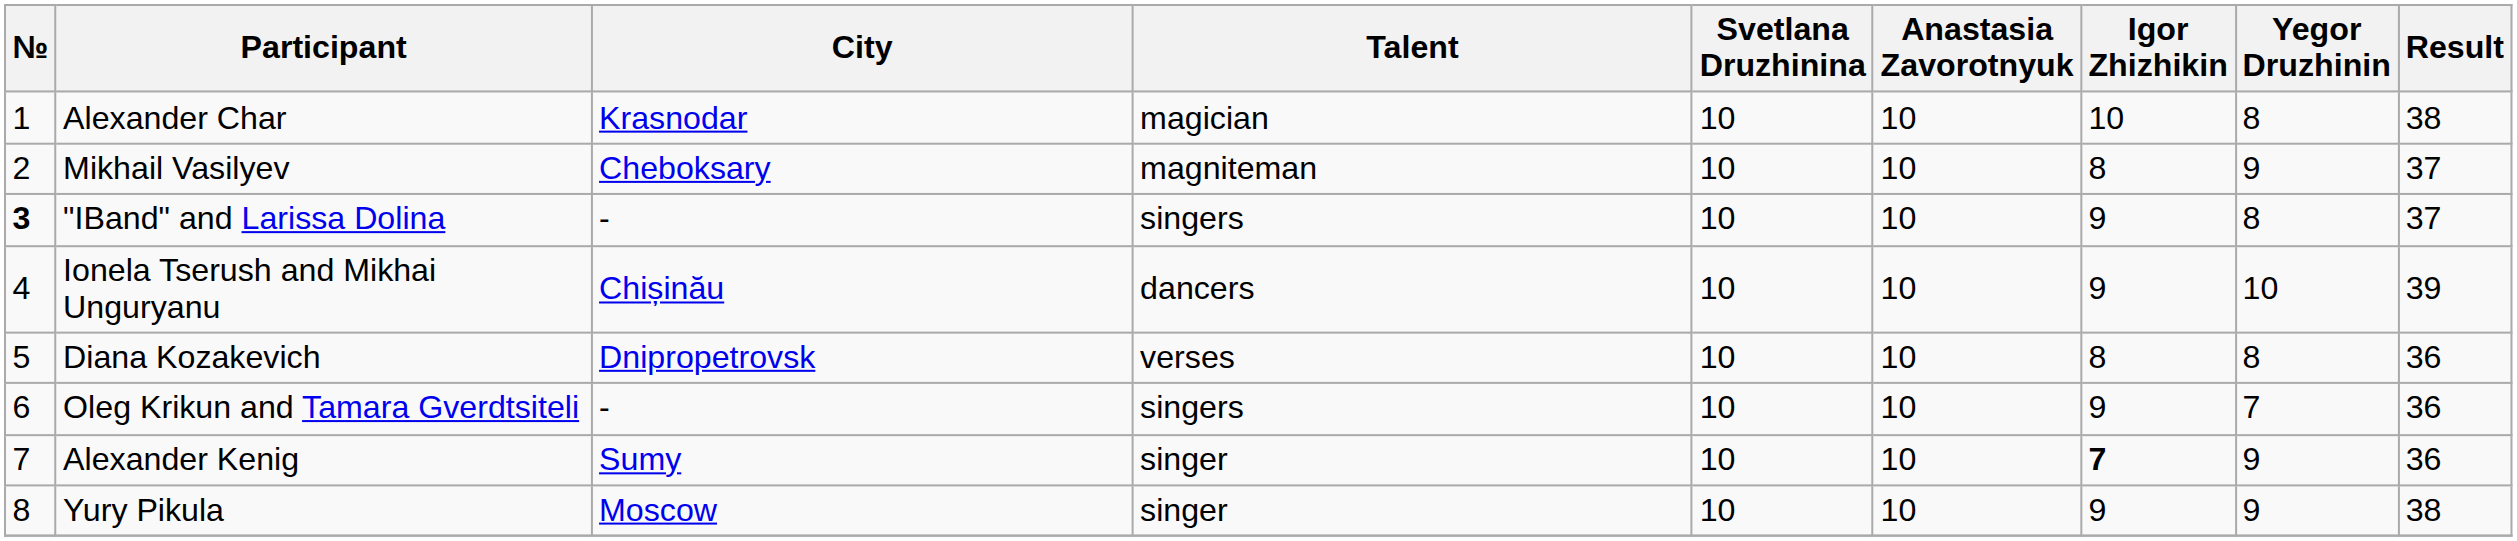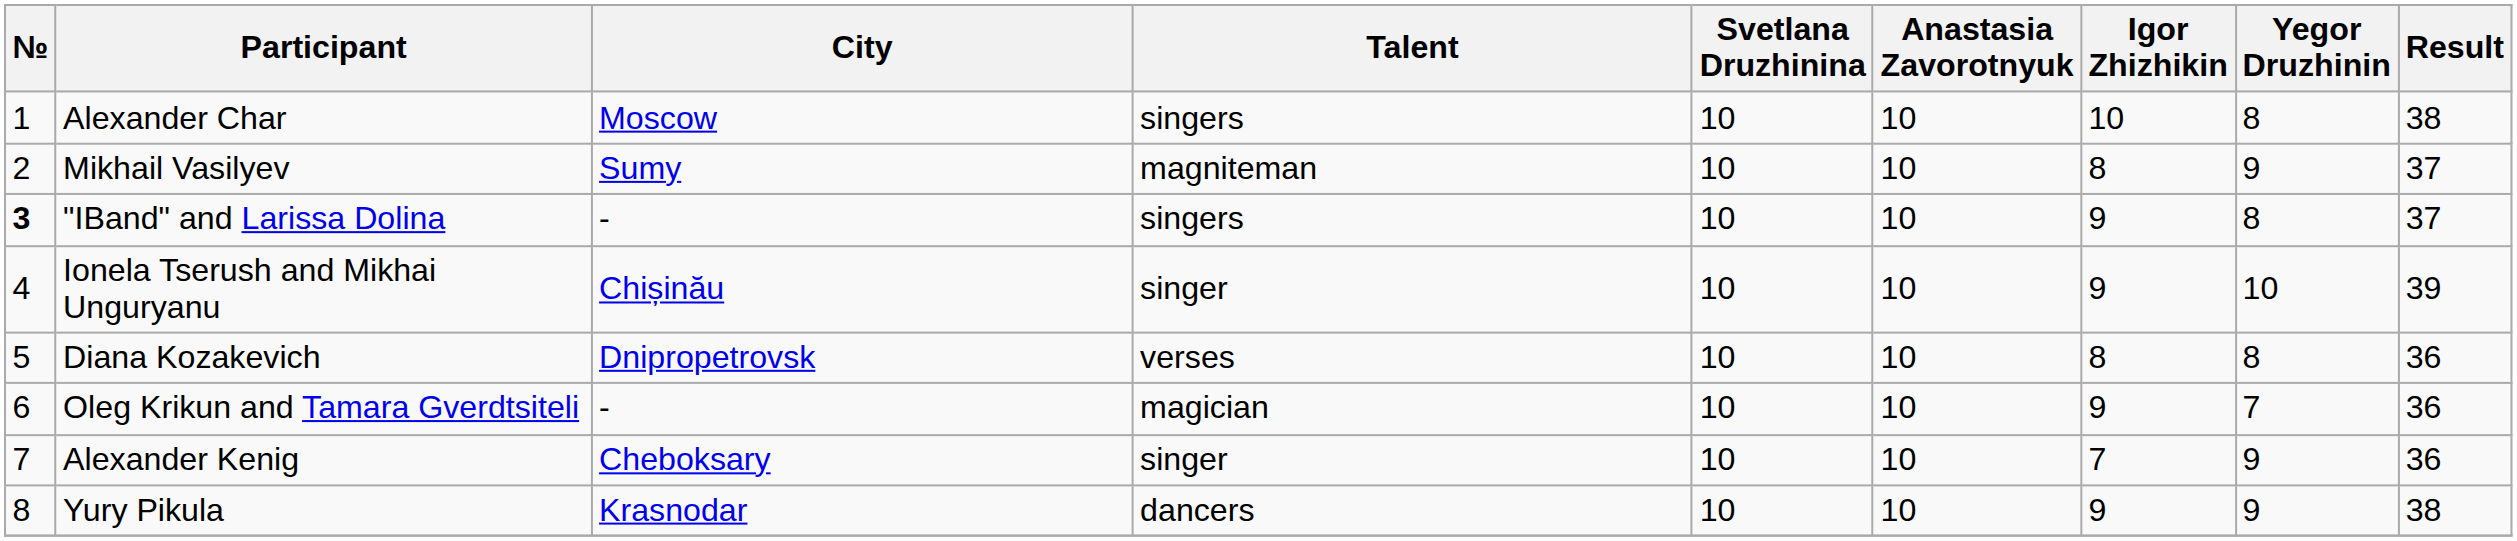 <table class="wikitable">
 <tr>
 <th width="2%">№</th>
 <th width="23%">Participant</th>
 <th width="23%">City</th>
 <th width="24%">Talent</th>
 <th width="6%">Svetlana Druzhinina</th>
 <th width="6%">Anastasia Zavorotnyuk</th>
 <th width="6%">Igor Zhizhikin</th>
 <th width="6%">Yegor Druzhinin</th>
 <th width="4%">Result</th>
 </tr>
 <tr>
 <td>1</td>
 <td>Alexander Char</td>
-<td><a href='#'>Krasnodar</a></td>
-<td>magician</td>
+<td><a href='#'>Moscow</a></td>
+<td>singers</td>
 <td>10</td>
 <td>10</td>
 <td>10</td>
 <td>8</td>
 <td>38</td>
 </tr>
 <tr>
 <td>2</td>
 <td>Mikhail Vasilyev</td>
-<td><a href='#'>Cheboksary</a></td>
+<td><a href='#'>Sumy</a></td>
 <td>magniteman</td>
 <td>10</td>
 <td>10</td>
 <td>8</td>
 <td>9</td>
 <td>37</td>
 </tr>
 <tr>
 <td><strong>3</strong></td>
 <td>"IBand" and <a href='#'>Larissa Dolina</a></td>
 <td>-</td>
 <td>singers</td>
 <td>10</td>
 <td>10</td>
 <td>9</td>
 <td>8</td>
 <td>37</td>
 </tr>
 <tr>
 <td>4</td>
 <td>Ionela Tserush and Mikhai Unguryanu</td>
 <td><a href='#'>Chișinău</a></td>
-<td>dancers</td>
+<td>singer</td>
 <td>10</td>
 <td>10</td>
 <td>9</td>
 <td>10</td>
 <td>39</td>
 </tr>
 <tr>
 <td>5</td>
 <td>Diana Kozakevich</td>
 <td><a href='#'>Dnipropetrovsk</a></td>
 <td>verses</td>
 <td>10</td>
 <td>10</td>
 <td>8</td>
 <td>8</td>
 <td>36</td>
 </tr>
 <tr>
 <td>6</td>
 <td>Oleg Krikun and <a href='#'>Tamara Gverdtsiteli</a></td>
 <td>-</td>
-<td>singers</td>
+<td>magician</td>
 <td>10</td>
 <td>10</td>
 <td>9</td>
 <td>7</td>
 <td>36</td>
 </tr>
 <tr>
 <td>7</td>
 <td>Alexander Kenig</td>
-<td><a href='#'>Sumy</a></td>
+<td><a href='#'>Cheboksary</a></td>
 <td>singer</td>
 <td>10</td>
 <td>10</td>
-<td><strong>7</strong></td>
+<td>7</td>
 <td>9</td>
 <td>36</td>
 </tr>
 <tr>
 <td>8</td>
 <td>Yury Pikula</td>
-<td><a href='#'>Moscow</a></td>
-<td>singer</td>
+<td><a href='#'>Krasnodar</a></td>
+<td>dancers</td>
 <td>10</td>
 <td>10</td>
 <td>9</td>
 <td>9</td>
 <td>38</td>
 </tr>
 <tr>
 </tr>
 </table>
